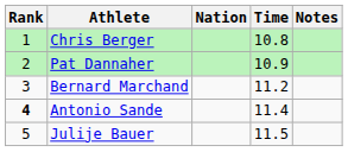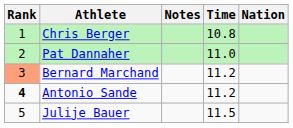 <table class="wikitable sortable" style="text-align:center">
 <tr>
 <th>Rank</th>
 <th>Athlete</th>
+<th>Notes</th>
+<th>Time</th>
 <th>Nation</th>
-<th>Time</th>
-<th>Notes</th>
 </tr>
 <tr bgcolor=bbf3bb>
 <td>1</td>
 <td align=left><a href='#'>Chris Berger</a></td>
+<td></td>
+<td>10.8</td>
 <td align=left></td>
-<td>10.8</td>
-<td></td>
 </tr>
 <tr bgcolor=bbf3bb>
 <td>2</td>
 <td align=left><a href='#'>Pat Dannaher</a></td>
+<td></td>
+<td>11.0</td>
 <td align=left></td>
-<td>10.9</td>
-<td></td>
 </tr>
 <tr>
-<td>3</td>
+<td style="background: lightsalmon;">3</td>
 <td align=left><a href='#'>Bernard Marchand</a></td>
+<td></td>
+<td>11.2</td>
 <td align=left></td>
-<td>11.2</td>
-<td></td>
 </tr>
 <tr>
 <td><strong>4</strong></td>
 <td align=left><a href='#'>Antonio Sande</a></td>
+<td></td>
+<td>11.2</td>
 <td align=left></td>
-<td>11.4</td>
-<td></td>
 </tr>
 <tr>
 <td>5</td>
 <td align=left><a href='#'>Julije Bauer</a></td>
+<td></td>
+<td>11.5</td>
 <td align=left></td>
-<td>11.5</td>
-<td></td>
 </tr>
 </table>
